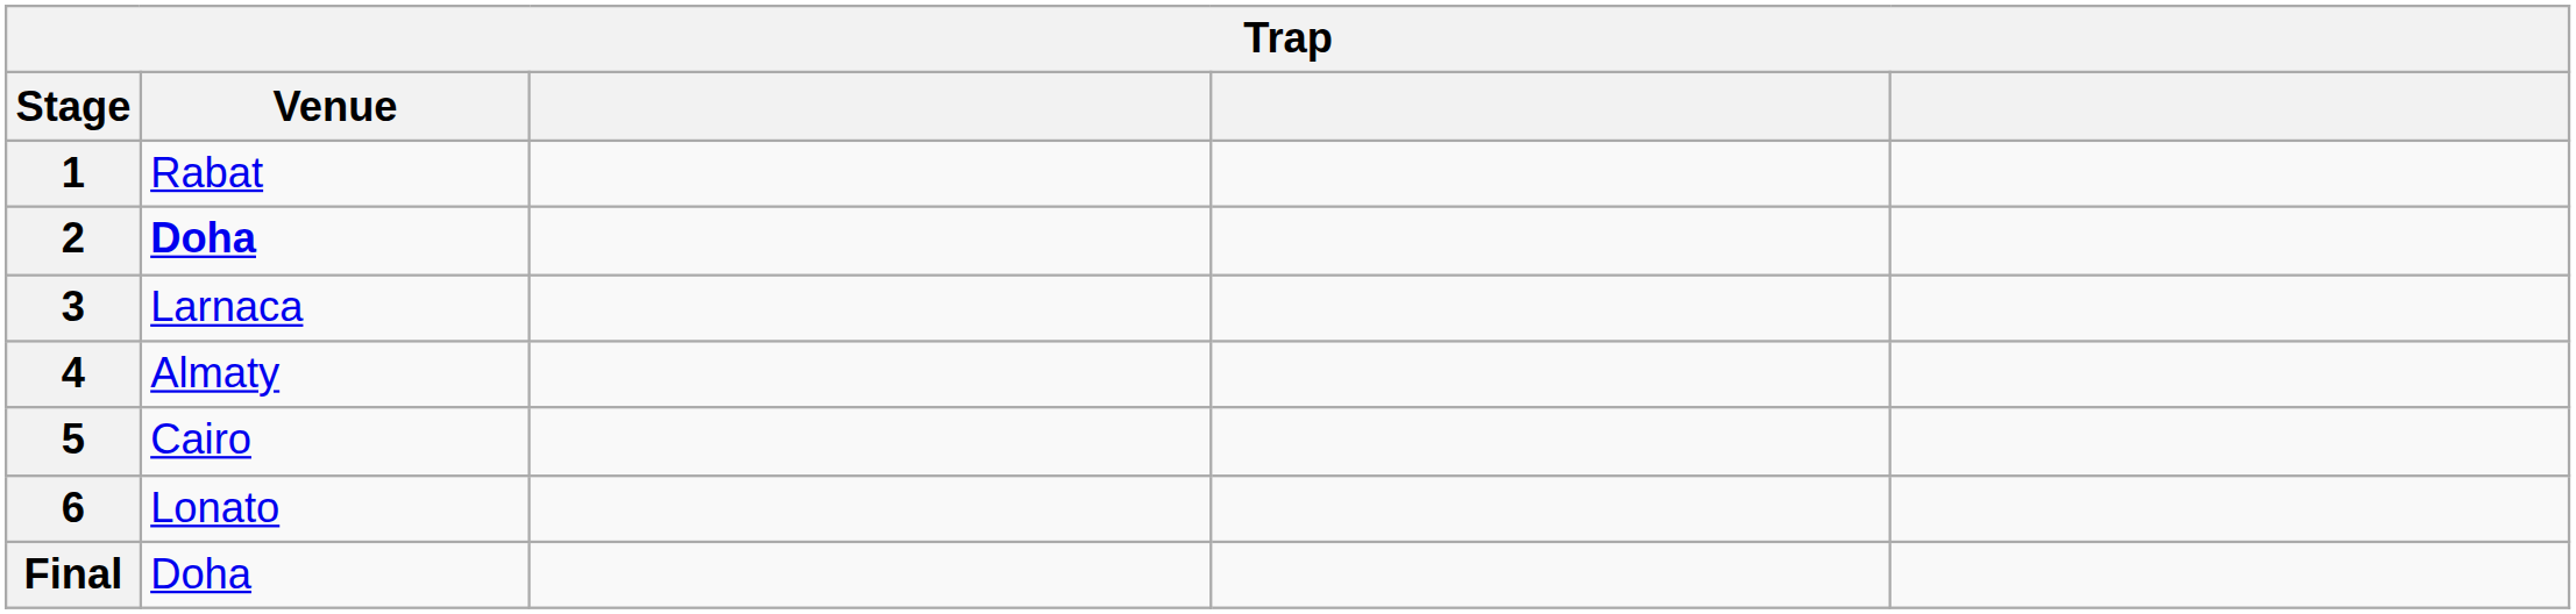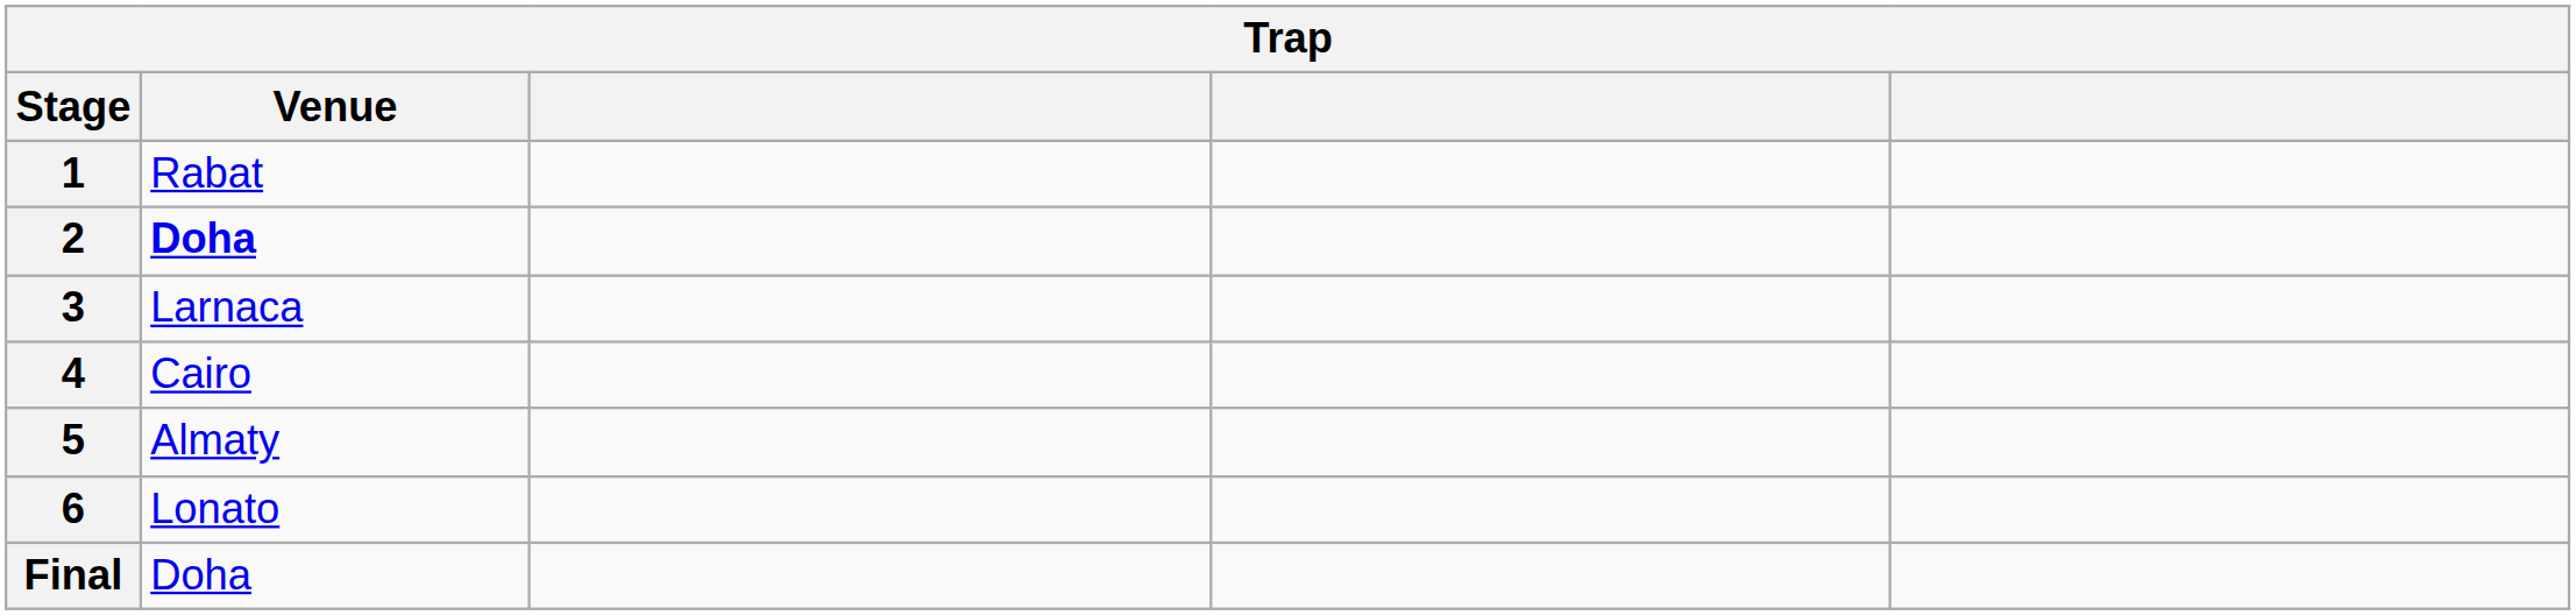 <table class="wikitable">
 <tr>
 <th colspan="5">Trap</th>
 </tr>
 <tr>
 <th>Stage</th>
 <th width=140>Venue</th>
 <th width=250></th>
 <th width=250></th>
 <th width=250></th>
 </tr>
 <tr>
 <th>1</th>
 <td> <a href='#'>Rabat</a></td>
 <td></td>
 <td></td>
 <td></td>
 </tr>
 <tr>
 <th>2</th>
 <td><strong> <a href='#'>Doha</a></strong></td>
 <td></td>
 <td></td>
 <td></td>
 </tr>
 <tr>
 <th>3</th>
 <td> <a href='#'>Larnaca</a></td>
 <td></td>
 <td></td>
 <td></td>
 </tr>
 <tr>
 <th>4</th>
-<td> <a href='#'>Almaty</a></td>
+<td> <a href='#'>Cairo</a></td>
 <td></td>
 <td></td>
 <td></td>
 </tr>
 <tr>
 <th>5</th>
-<td> <a href='#'>Cairo</a></td>
+<td> <a href='#'>Almaty</a></td>
 <td></td>
 <td></td>
 <td></td>
 </tr>
 <tr>
 <th>6</th>
 <td> <a href='#'>Lonato</a></td>
 <td></td>
 <td></td>
 <td></td>
 </tr>
 <tr>
 <th>Final</th>
 <td> <a href='#'>Doha</a></td>
 <td></td>
 <td></td>
 <td></td>
 </tr>
 </table>
